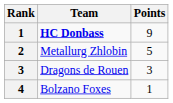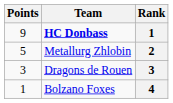 <table class="wikitable" style="text-align: center;">
 <tr>
+<th>Points</th>
+<th>Team</th>
 <th>Rank</th>
-<th>Team</th>
-<th>Points</th>
 </tr>
 <tr>
+<td>9</td>
+<td style="text-align: left;"> <strong><a href='#'>HC Donbass</a></strong></td>
 <th>1</th>
-<td style="text-align: left;"> <strong><a href='#'>HC Donbass</a></strong></td>
-<td>9</td>
 </tr>
 <tr>
+<td>5</td>
+<td style="text-align: left;"> <a href='#'>Metallurg Zhlobin</a></td>
 <th>2</th>
-<td style="text-align: left;"> <a href='#'>Metallurg Zhlobin</a></td>
-<td>5</td>
 </tr>
 <tr>
+<td>3</td>
+<td style="text-align: left;"> <a href='#'>Dragons de Rouen</a></td>
 <th>3</th>
-<td style="text-align: left;"> <a href='#'>Dragons de Rouen</a></td>
-<td>3</td>
 </tr>
 <tr>
+<td>1</td>
+<td style="text-align: left;"> <a href='#'>Bolzano Foxes</a></td>
 <th>4</th>
-<td style="text-align: left;"> <a href='#'>Bolzano Foxes</a></td>
-<td>1</td>
 </tr>
 </table>
